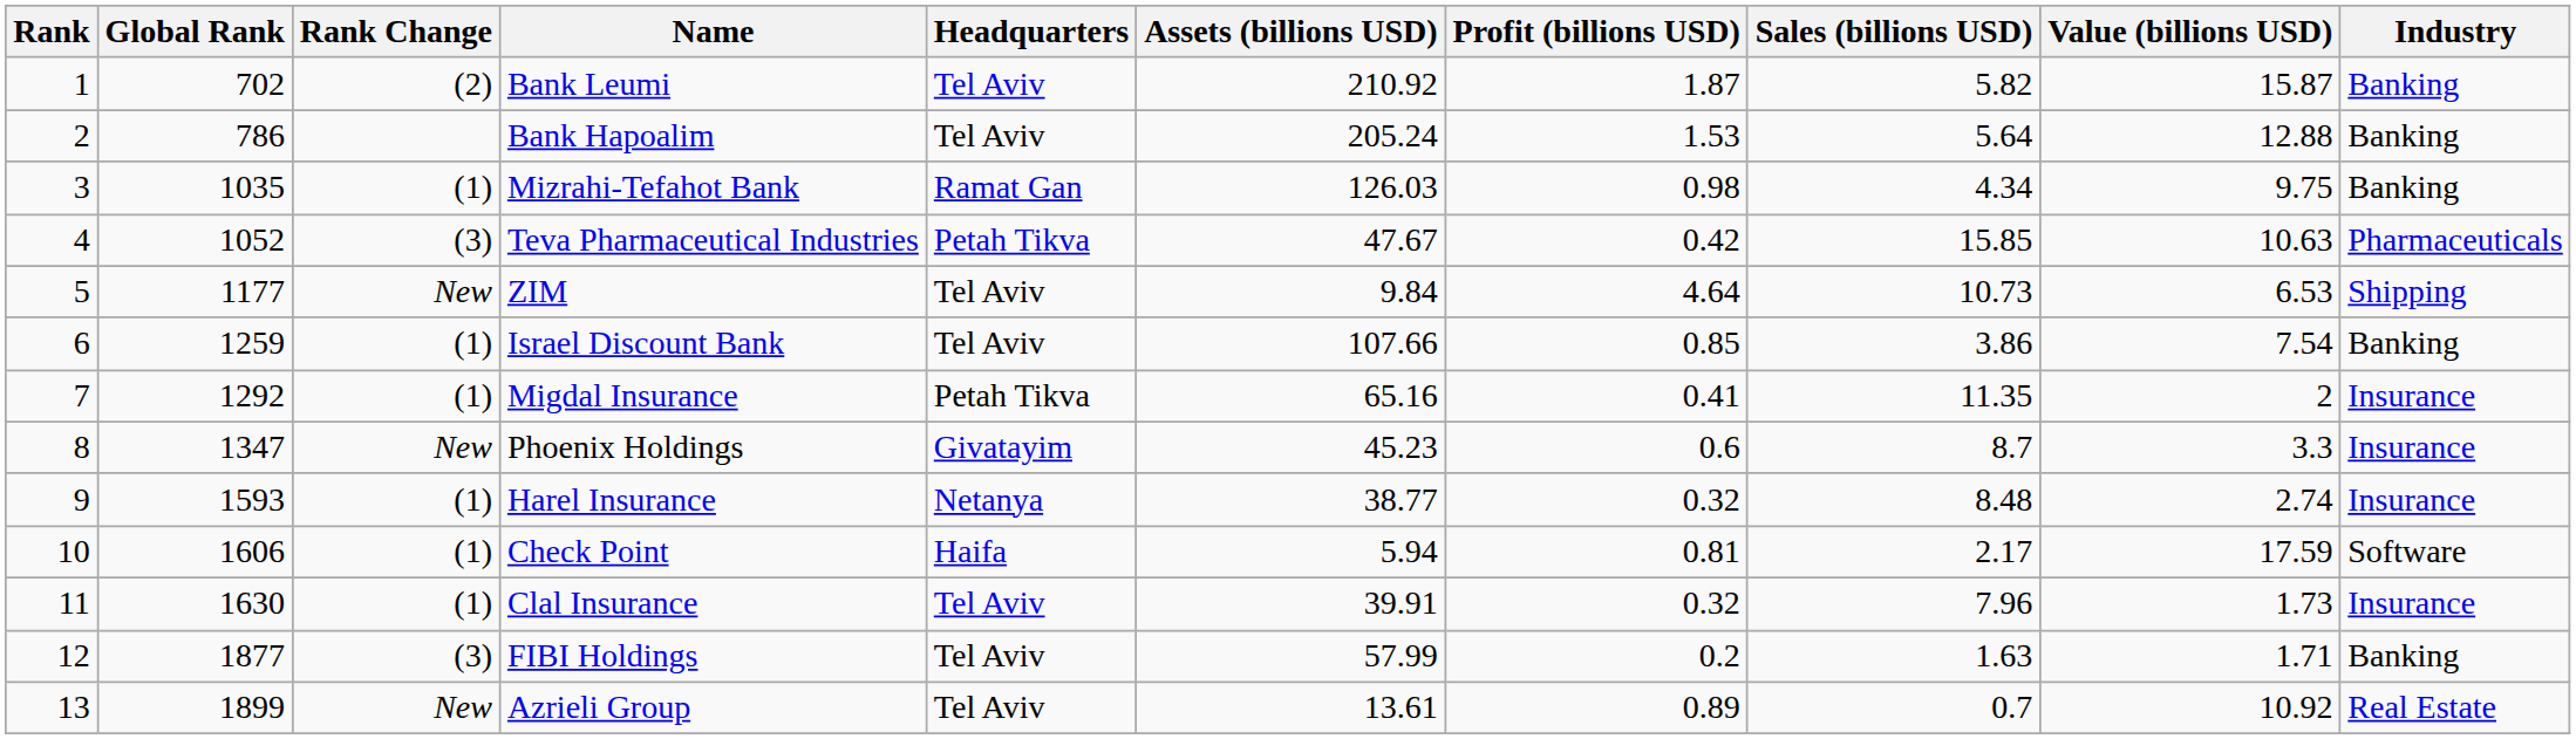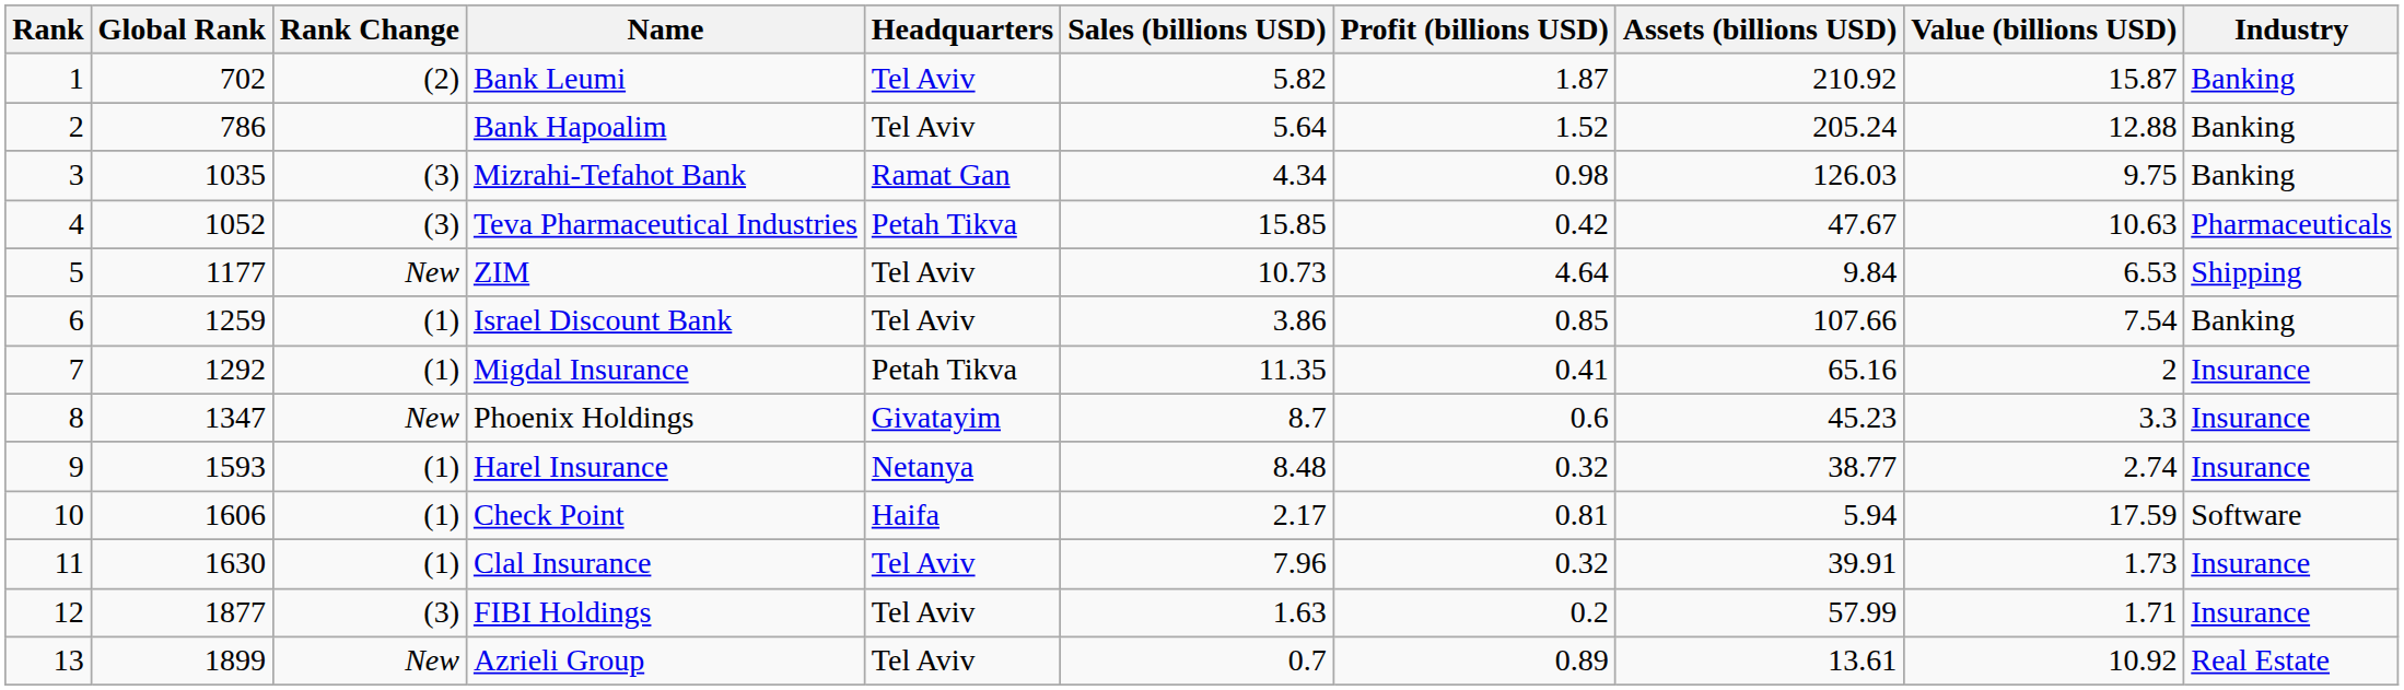 <table class="wikitable sortable" style="text-align:right;">
 <tr>
 <th align="center">Rank </th>
 <th align="center">Global Rank </th>
 <th>Rank Change </th>
 <th align="center">Name</th>
 <th align="center">Headquarters</th>
+<th align="center">Sales (billions USD)</th>
+<th align="center">Profit (billions USD)</th>
 <th align="center">Assets (billions USD)</th>
-<th align="center">Profit (billions USD)</th>
-<th align="center">Sales (billions USD)</th>
 <th align="center">Value (billions USD)</th>
 <th align="center">Industry</th>
 </tr>
 <tr>
 <td>1</td>
 <td>702</td>
 <td> (2)</td>
 <td align="left"><a href='#'>Bank Leumi</a></td>
 <td align="left"><a href='#'>Tel Aviv</a></td>
+<td>5.82</td>
+<td>1.87</td>
 <td>210.92</td>
-<td>1.87</td>
-<td>5.82</td>
 <td>15.87</td>
 <td align="left"><a href='#'>Banking</a></td>
 </tr>
 <tr>
 <td>2</td>
 <td>786</td>
 <td></td>
 <td align="left"><a href='#'>Bank Hapoalim</a></td>
 <td align="left">Tel Aviv</td>
+<td>5.64</td>
+<td>1.52</td>
 <td>205.24</td>
-<td>1.53</td>
-<td>5.64</td>
 <td>12.88</td>
 <td align="left">Banking</td>
 </tr>
 <tr>
 <td>3</td>
 <td>1035</td>
-<td> (1)</td>
+<td> (3)</td>
 <td align="left"><a href='#'>Mizrahi-Tefahot Bank</a></td>
 <td align="left"><a href='#'>Ramat Gan</a></td>
+<td>4.34</td>
+<td>0.98</td>
 <td>126.03</td>
-<td>0.98</td>
-<td>4.34</td>
 <td>9.75</td>
 <td align="left">Banking</td>
 </tr>
 <tr>
 <td>4</td>
 <td>1052</td>
 <td> (3)</td>
 <td align="left"><a href='#'>Teva Pharmaceutical Industries</a></td>
 <td align="left"><a href='#'>Petah Tikva</a></td>
+<td>15.85</td>
+<td>0.42</td>
 <td>47.67</td>
-<td>0.42</td>
-<td>15.85</td>
 <td>10.63</td>
 <td align="left"><a href='#'>Pharmaceuticals</a></td>
 </tr>
 <tr>
 <td>5</td>
 <td>1177</td>
 <td><em>New</em></td>
 <td align="left"><a href='#'>ZIM</a></td>
 <td align="left">Tel Aviv</td>
+<td>10.73</td>
+<td>4.64</td>
 <td>9.84</td>
-<td>4.64</td>
-<td>10.73</td>
 <td>6.53</td>
 <td align="left"><a href='#'>Shipping</a></td>
 </tr>
 <tr>
 <td>6</td>
 <td>1259</td>
 <td> (1)</td>
 <td align="left"><a href='#'>Israel Discount Bank</a></td>
 <td align="left">Tel Aviv</td>
+<td>3.86</td>
+<td>0.85</td>
 <td>107.66</td>
-<td>0.85</td>
-<td>3.86</td>
 <td>7.54</td>
 <td align="left">Banking</td>
 </tr>
 <tr>
 <td>7</td>
 <td>1292</td>
 <td> (1)</td>
 <td align="left"><a href='#'>Migdal Insurance</a></td>
 <td align="left">Petah Tikva</td>
+<td>11.35</td>
+<td>0.41</td>
 <td>65.16</td>
-<td>0.41</td>
-<td>11.35</td>
 <td>2</td>
 <td align="left"><a href='#'>Insurance</a></td>
 </tr>
 <tr>
 <td>8</td>
 <td>1347</td>
 <td><em>New</em></td>
 <td align="left">Phoenix Holdings</td>
 <td align="left"><a href='#'>Givatayim</a></td>
+<td>8.7</td>
+<td>0.6</td>
 <td>45.23</td>
-<td>0.6</td>
-<td>8.7</td>
 <td>3.3</td>
 <td align="left"><a href='#'>Insurance</a></td>
 </tr>
 <tr>
 <td>9</td>
 <td>1593</td>
 <td> (1)</td>
 <td align="left"><a href='#'>Harel Insurance</a></td>
 <td align="left"><a href='#'>Netanya</a></td>
+<td>8.48</td>
+<td>0.32</td>
 <td>38.77</td>
-<td>0.32</td>
-<td>8.48</td>
 <td>2.74</td>
 <td align="left"><a href='#'>Insurance</a></td>
 </tr>
 <tr>
 <td>10</td>
 <td>1606</td>
 <td> (1)</td>
 <td align="left"><a href='#'>Check Point</a></td>
 <td align="left"><a href='#'>Haifa</a></td>
+<td>2.17</td>
+<td>0.81</td>
 <td>5.94</td>
-<td>0.81</td>
-<td>2.17</td>
 <td>17.59</td>
 <td align="left">Software</td>
 </tr>
 <tr>
 <td>11</td>
 <td>1630</td>
 <td> (1)</td>
 <td align="left"><a href='#'>Clal Insurance</a></td>
 <td align="left"><a href='#'>Tel Aviv</a></td>
+<td>7.96</td>
+<td>0.32</td>
 <td>39.91</td>
-<td>0.32</td>
-<td>7.96</td>
 <td>1.73</td>
 <td align="left"><a href='#'>Insurance</a></td>
 </tr>
 <tr>
 <td>12</td>
 <td>1877</td>
 <td> (3)</td>
 <td align="left"><a href='#'>FIBI Holdings</a></td>
 <td align="left">Tel Aviv</td>
+<td>1.63</td>
+<td>0.2</td>
 <td>57.99</td>
-<td>0.2</td>
-<td>1.63</td>
 <td>1.71</td>
-<td align="left">Banking</td>
+<td align="left"><a href='#'>Insurance</a></td>
 </tr>
 <tr>
 <td>13</td>
 <td>1899</td>
 <td><em>New</em></td>
 <td align="left"><a href='#'>Azrieli Group</a></td>
 <td align="left">Tel Aviv</td>
+<td>0.7</td>
+<td>0.89</td>
 <td>13.61</td>
-<td>0.89</td>
-<td>0.7</td>
 <td>10.92</td>
 <td align="left"><a href='#'>Real Estate</a></td>
 </tr>
 </table>
